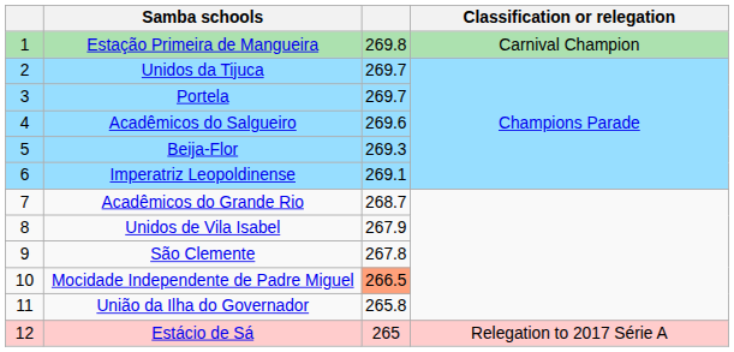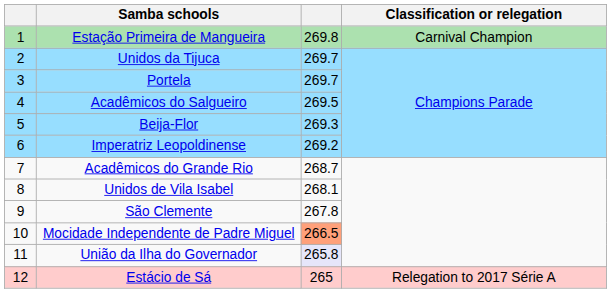 <table class="wikitable">
 <tr>
 <th width="30"></th>
 <th width="300">Samba schools</th>
 <th width="20"></th>
 <th width="300">Classification or relegation</th>
 </tr>
 <tr align="center">
 <td bgcolor=ACE1AF>1</td>
 <td bgcolor="ACE1AF"><a href='#'>Estação Primeira de Mangueira</a></td>
 <td bgcolor="ACE1AF">269.8</td>
 <td bgcolor=ACE1AF>Carnival Champion</td>
 </tr>
 <tr align="center">
 <td bgcolor=97DEFF>2</td>
 <td bgcolor=97DEFF><a href='#'>Unidos da Tijuca</a></td>
 <td bgcolor="97DEFF">269.7</td>
 <td rowspan="5" bgcolor=97DEFF><a href='#'><span>Champions Parade</span></a></td>
 </tr>
 <tr align="center">
 <td bgcolor=97DEFF>3</td>
 <td bgcolor=97DEFF><a href='#'>Portela</a></td>
 <td bgcolor="97DEFF">269.7</td>
 </tr>
 <tr align="center">
 <td bgcolor=97DEFF>4</td>
 <td bgcolor=97DEFF><a href='#'>Acadêmicos do Salgueiro</a></td>
-<td bgcolor="97DEFF">269.6</td>
+<td bgcolor="97DEFF">269.5</td>
 </tr>
 <tr align="center">
 <td bgcolor=97DEFF>5</td>
 <td bgcolor=97DEFF><a href='#'>Beija-Flor</a></td>
 <td bgcolor="97DEFF">269.3</td>
 </tr>
 <tr align="center">
 <td bgcolor=97DEFF>6</td>
 <td bgcolor=97DEFF><a href='#'>Imperatriz Leopoldinense</a></td>
-<td bgcolor="97DEFF">269.1</td>
+<td bgcolor="97DEFF">269.2</td>
 </tr>
 <tr align="center">
 <td>7</td>
 <td><a href='#'>Acadêmicos do Grande Rio</a></td>
 <td>268.7</td>
 <td rowspan="5"></td>
 </tr>
 <tr align="center">
 <td>8</td>
 <td><a href='#'>Unidos de Vila Isabel</a></td>
-<td>267.9</td>
+<td>268.1</td>
 </tr>
 <tr align="center">
 <td>9</td>
 <td><a href='#'>São Clemente</a></td>
 <td>267.8</td>
 </tr>
 <tr align="center">
 <td>10</td>
 <td><a href='#'>Mocidade Independente de Padre Miguel</a></td>
 <td style="background: lightsalmon;">266.5</td>
 </tr>
 <tr align="center">
 <td>11</td>
 <td><a href='#'>União da Ilha do Governador</a></td>
-<td>265.8</td>
+<td style="background: lavender;">265.8</td>
 </tr>
 <tr align="center">
 <td bgcolor=FFCCCC>12</td>
 <td bgcolor=FFCCCC><a href='#'>Estácio de Sá</a></td>
 <td bgcolor="FFCCCC">265</td>
 <td bgcolor=FFCCCC><span>Relegation to 2017 Série A</span></td>
 </tr>
 </table>
